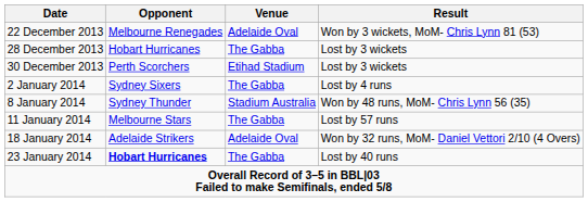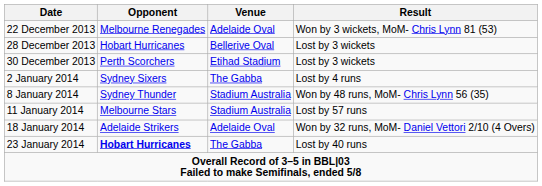 <table class="wikitable">
 <tr>
 <th>Date</th>
 <th>Opponent</th>
 <th>Venue</th>
 <th>Result</th>
 </tr>
 <tr align= style="background:#c3fdb8;">
 <td>22 December 2013</td>
 <td><a href='#'>Melbourne Renegades</a></td>
 <td><a href='#'>Adelaide Oval</a></td>
 <td>Won by 3 wickets, MoM-  <a href='#'>Chris Lynn</a> 81 (53)</td>
 </tr>
 <tr align= style="background:#fbb; ">
 <td>28 December 2013</td>
 <td><a href='#'>Hobart Hurricanes</a></td>
-<td><a href='#'>The Gabba</a></td>
+<td><a href='#'>Bellerive Oval</a></td>
 <td>Lost by 3 wickets</td>
 </tr>
 <tr align= style="background:#fbb; ">
 <td>30 December 2013</td>
 <td><a href='#'>Perth Scorchers</a></td>
 <td><a href='#'>Etihad Stadium</a></td>
 <td>Lost by 3 wickets</td>
 </tr>
 <tr align= style="background:#fbb; ">
 <td>2 January 2014</td>
 <td><a href='#'>Sydney Sixers</a></td>
 <td><a href='#'>The Gabba</a></td>
 <td>Lost by 4 runs</td>
 </tr>
 <tr align= style="background:#c3fdb8;">
 <td>8 January 2014</td>
 <td><a href='#'>Sydney Thunder</a></td>
 <td><a href='#'>Stadium Australia</a></td>
 <td>Won by 48 runs, MoM-  <a href='#'>Chris Lynn</a> 56 (35)</td>
 </tr>
 <tr align= style="background:#fbb; ">
 <td>11 January 2014</td>
 <td><a href='#'>Melbourne Stars</a></td>
-<td><a href='#'>The Gabba</a></td>
+<td><a href='#'>Stadium Australia</a></td>
 <td>Lost by 57 runs</td>
 </tr>
 <tr align= style="background:#c3fdb8;">
 <td>18 January 2014</td>
 <td><a href='#'>Adelaide Strikers</a></td>
 <td><a href='#'>Adelaide Oval</a></td>
 <td>Won by 32 runs, MoM- <a href='#'>Daniel Vettori</a> 2/10 (4 Overs)</td>
 </tr>
 <tr align= style="background:#fbb; ">
 <td>23 January 2014</td>
 <td><strong><a href='#'>Hobart Hurricanes</a></strong></td>
 <td><a href='#'>The Gabba</a></td>
 <td>Lost by 40 runs</td>
 </tr>
 <tr>
 <td colspan="4" style="text-align: center; "><strong>Overall Record of 3–5 in BBL|03</strong><br><strong>Failed to make Semifinals, ended 5/8</strong></td>
 </tr>
 </table>
